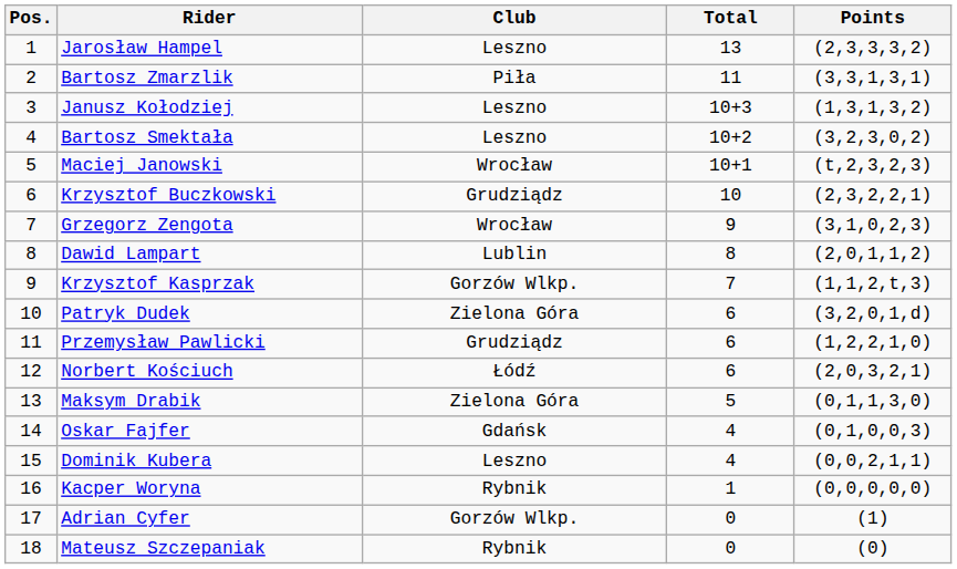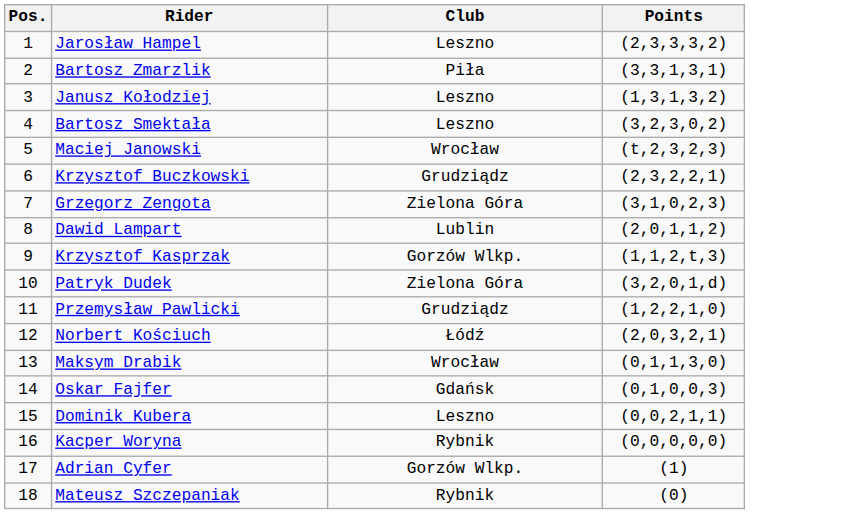 <table class=wikitable style="font-size:93%;">
 <tr>
 <th width=25px>Pos.</th>
 <th width=200px>Rider</th>
 <th width=200px>Club</th>
-<th width=80px>Total</th>
 <th width=100px>Points</th>
 </tr>
 <tr align=center>
 <td>1</td>
 <td align=left><a href='#'>Jarosław Hampel</a></td>
 <td>Leszno</td>
-<td>13</td>
 <td>(2,3,3,3,2)</td>
 </tr>
 <tr align=center>
 <td>2</td>
 <td align=left><a href='#'>Bartosz Zmarzlik</a></td>
 <td>Piła</td>
-<td>11</td>
 <td>(3,3,1,3,1)</td>
 </tr>
 <tr align=center>
 <td>3</td>
 <td align=left><a href='#'>Janusz Kołodziej</a></td>
 <td>Leszno</td>
-<td>10+3</td>
 <td>(1,3,1,3,2)</td>
 </tr>
 <tr align=center>
 <td>4</td>
 <td align=left><a href='#'>Bartosz Smektała</a></td>
 <td>Leszno</td>
-<td>10+2</td>
 <td>(3,2,3,0,2)</td>
 </tr>
 <tr align=center>
 <td>5</td>
 <td align=left><a href='#'>Maciej Janowski</a></td>
 <td>Wrocław</td>
-<td>10+1</td>
 <td>(t,2,3,2,3)</td>
 </tr>
 <tr align=center>
 <td>6</td>
 <td align=left><a href='#'>Krzysztof Buczkowski</a></td>
 <td>Grudziądz</td>
-<td>10</td>
 <td>(2,3,2,2,1)</td>
 </tr>
 <tr align=center>
 <td>7</td>
 <td align=left><a href='#'>Grzegorz Zengota</a></td>
-<td>Wrocław</td>
-<td>9</td>
+<td>Zielona Góra</td>
 <td>(3,1,0,2,3)</td>
 </tr>
 <tr align=center>
 <td>8</td>
 <td align=left><a href='#'>Dawid Lampart</a></td>
 <td>Lublin</td>
-<td>8</td>
 <td>(2,0,1,1,2)</td>
 </tr>
 <tr align=center>
 <td>9</td>
 <td align=left><a href='#'>Krzysztof Kasprzak</a></td>
 <td>Gorzów Wlkp.</td>
-<td>7</td>
 <td>(1,1,2,t,3)</td>
 </tr>
 <tr align=center>
 <td>10</td>
 <td align=left><a href='#'>Patryk Dudek</a></td>
 <td>Zielona Góra</td>
-<td>6</td>
 <td>(3,2,0,1,d)</td>
 </tr>
 <tr align=center>
 <td>11</td>
 <td align=left><a href='#'>Przemysław Pawlicki</a></td>
 <td>Grudziądz</td>
-<td>6</td>
 <td>(1,2,2,1,0)</td>
 </tr>
 <tr align=center>
 <td>12</td>
 <td align=left><a href='#'>Norbert Kościuch</a></td>
 <td>Łódź</td>
-<td>6</td>
 <td>(2,0,3,2,1)</td>
 </tr>
 <tr align=center>
 <td>13</td>
 <td align=left><a href='#'>Maksym Drabik</a></td>
-<td>Zielona Góra</td>
-<td>5</td>
+<td>Wrocław</td>
 <td>(0,1,1,3,0)</td>
 </tr>
 <tr align=center>
 <td>14</td>
 <td align=left><a href='#'>Oskar Fajfer</a></td>
 <td>Gdańsk</td>
-<td>4</td>
 <td>(0,1,0,0,3)</td>
 </tr>
 <tr align=center>
 <td>15</td>
 <td align=left><a href='#'>Dominik Kubera</a></td>
 <td>Leszno</td>
-<td>4</td>
 <td>(0,0,2,1,1)</td>
 </tr>
 <tr align=center>
 <td>16</td>
 <td align=left><a href='#'>Kacper Woryna</a></td>
 <td>Rybnik</td>
-<td>1</td>
 <td>(0,0,0,0,0)</td>
 </tr>
 <tr align=center>
 <td>17</td>
 <td align=left><a href='#'>Adrian Cyfer</a></td>
 <td>Gorzów Wlkp.</td>
-<td>0</td>
 <td>(1)</td>
 </tr>
 <tr align=center>
 <td>18</td>
 <td align=left><a href='#'>Mateusz Szczepaniak</a></td>
 <td>Rybnik</td>
-<td>0</td>
 <td>(0)</td>
 </tr>
 </table>
